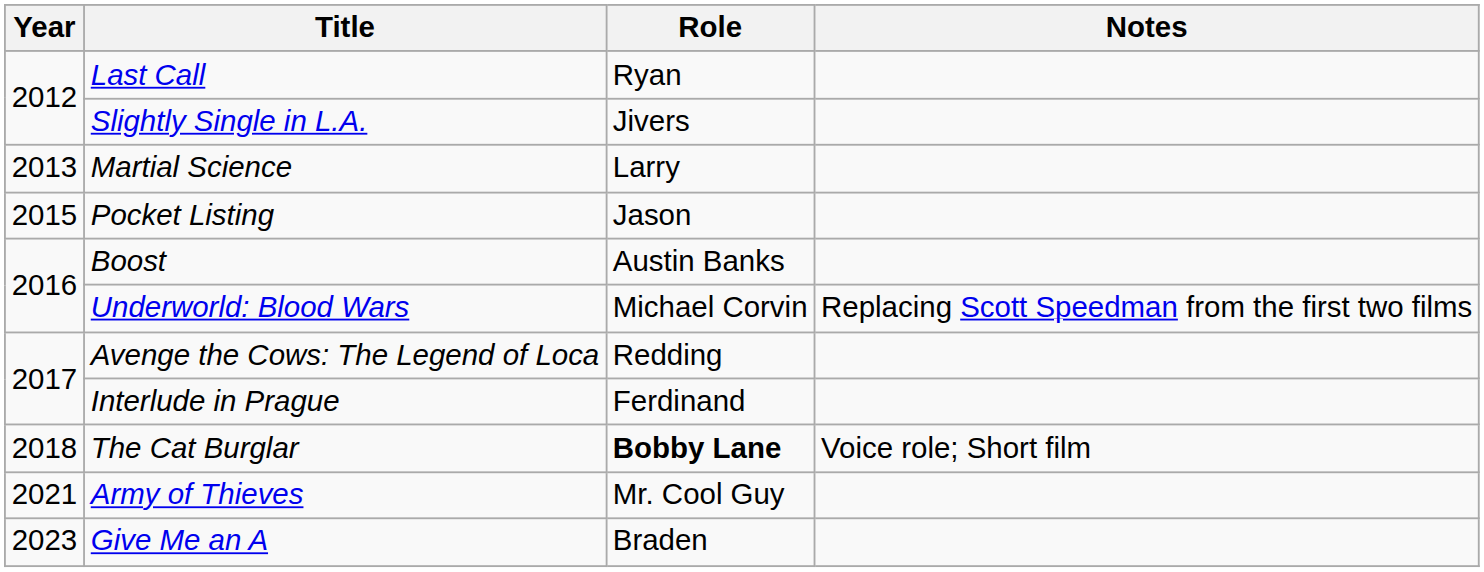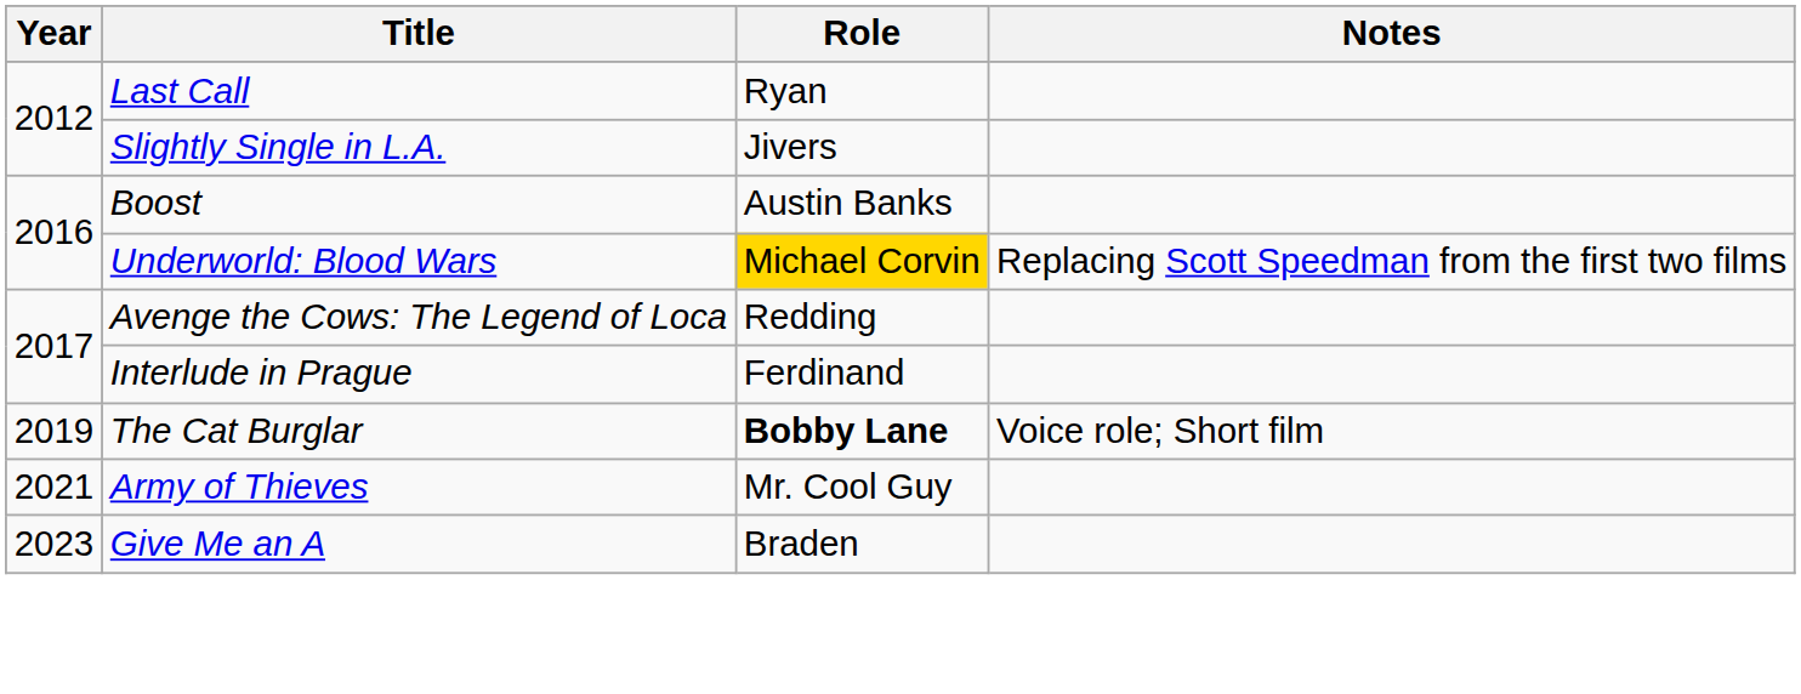 <table class="wikitable sortable">
 <tr>
 <th>Year</th>
 <th>Title</th>
 <th>Role</th>
 <th class="unsortable">Notes</th>
 </tr>
 <tr>
 <td rowspan="2">2012</td>
 <td><em><a href='#'>Last Call</a></em></td>
 <td>Ryan</td>
 <td></td>
 </tr>
 <tr>
 <td><em><a href='#'>Slightly Single in L.A.</a></em></td>
 <td>Jivers</td>
 <td></td>
 </tr>
 <tr>
-<td>2013</td>
-<td><em>Martial Science</em></td>
-<td>Larry</td>
-<td></td>
-</tr>
-<tr>
-<td>2015</td>
-<td><em>Pocket Listing</em></td>
-<td>Jason</td>
-<td></td>
-</tr>
-<tr>
 <td rowspan="2">2016</td>
 <td><em>Boost</em></td>
 <td>Austin Banks</td>
 <td></td>
 </tr>
 <tr>
 <td><em><a href='#'>Underworld: Blood Wars</a></em></td>
-<td>Michael Corvin</td>
+<td style="background: gold;">Michael Corvin</td>
 <td>Replacing <a href='#'>Scott Speedman</a> from the first two films</td>
 </tr>
 <tr>
 <td rowspan="2">2017</td>
 <td><em>Avenge the Cows: The Legend of Loca</em></td>
 <td>Redding</td>
 <td></td>
 </tr>
 <tr>
 <td><em>Interlude in Prague</em></td>
 <td>Ferdinand</td>
 <td></td>
 </tr>
 <tr>
-<td>2018</td>
+<td>2019</td>
 <td><em>The Cat Burglar</em></td>
 <td><strong>Bobby Lane</strong></td>
 <td>Voice role; Short film</td>
 </tr>
 <tr>
 <td>2021</td>
 <td><em><a href='#'>Army of Thieves</a></em></td>
 <td>Mr. Cool Guy</td>
 <td></td>
 </tr>
 <tr>
 <td>2023</td>
 <td><em><a href='#'>Give Me an A</a></em></td>
 <td>Braden</td>
 <td></td>
 </tr>
 </table>
